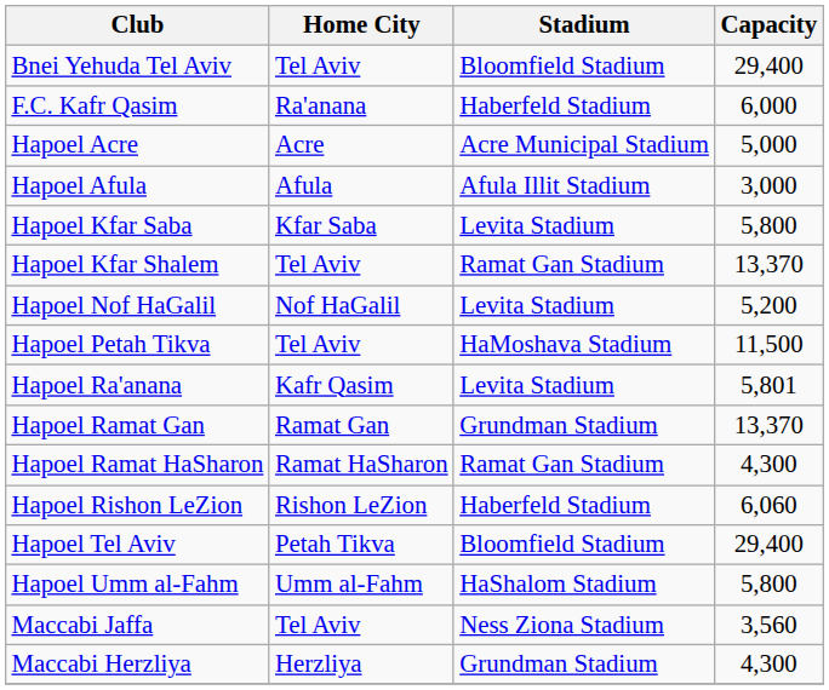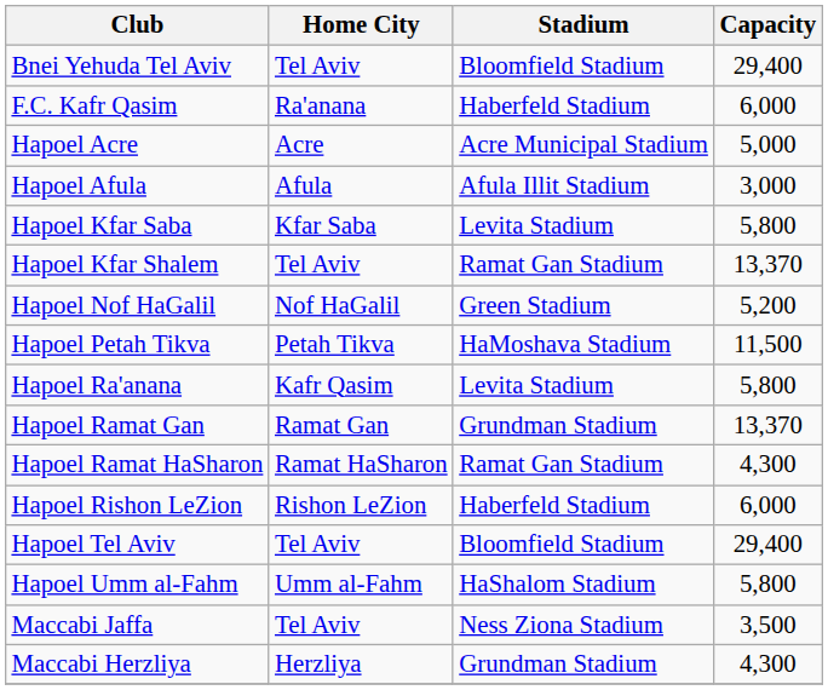 <table class="wikitable sortable">
 <tr>
 <th>Club</th>
 <th>Home City</th>
 <th>Stadium</th>
 <th>Capacity</th>
 </tr>
 <tr>
 <td><a href='#'>Bnei Yehuda Tel Aviv</a></td>
 <td><a href='#'>Tel Aviv</a></td>
 <td><a href='#'>Bloomfield Stadium</a></td>
 <td align=center>29,400</td>
 </tr>
 <tr>
 <td><a href='#'>F.C. Kafr Qasim</a></td>
 <td><a href='#'>Ra'anana</a></td>
 <td><a href='#'>Haberfeld Stadium</a></td>
 <td align=center>6,000</td>
 </tr>
 <tr>
 <td><a href='#'>Hapoel Acre</a></td>
 <td><a href='#'>Acre</a></td>
 <td><a href='#'>Acre Municipal Stadium</a></td>
 <td align=center>5,000</td>
 </tr>
 <tr>
 <td><a href='#'>Hapoel Afula</a></td>
 <td><a href='#'>Afula</a></td>
 <td><a href='#'>Afula Illit Stadium</a></td>
 <td align=center>3,000</td>
 </tr>
 <tr>
 <td><a href='#'>Hapoel Kfar Saba</a></td>
 <td><a href='#'>Kfar Saba</a></td>
 <td><a href='#'>Levita Stadium</a></td>
 <td align=center>5,800</td>
 </tr>
 <tr>
 <td><a href='#'>Hapoel Kfar Shalem</a></td>
 <td><a href='#'>Tel Aviv</a></td>
 <td><a href='#'>Ramat Gan Stadium</a></td>
 <td align=center>13,370</td>
 </tr>
 <tr>
 <td><a href='#'>Hapoel Nof HaGalil</a></td>
 <td><a href='#'>Nof HaGalil</a></td>
-<td><a href='#'>Levita Stadium</a></td>
+<td><a href='#'>Green Stadium</a></td>
 <td align=center>5,200</td>
 </tr>
 <tr>
 <td><a href='#'>Hapoel Petah Tikva</a></td>
-<td><a href='#'>Tel Aviv</a></td>
+<td><a href='#'>Petah Tikva</a></td>
 <td><a href='#'>HaMoshava Stadium</a></td>
 <td align=center>11,500</td>
 </tr>
 <tr>
 <td><a href='#'>Hapoel Ra'anana</a></td>
 <td><a href='#'>Kafr Qasim</a></td>
 <td><a href='#'>Levita Stadium</a></td>
-<td align=center>5,801</td>
+<td align=center>5,800</td>
 </tr>
 <tr>
 <td><a href='#'>Hapoel Ramat Gan</a></td>
 <td><a href='#'>Ramat Gan</a></td>
 <td><a href='#'>Grundman Stadium</a></td>
 <td align=center>13,370</td>
 </tr>
 <tr>
 <td><a href='#'>Hapoel Ramat HaSharon</a></td>
 <td><a href='#'>Ramat HaSharon</a></td>
 <td><a href='#'>Ramat Gan Stadium</a></td>
 <td align=center>4,300</td>
 </tr>
 <tr>
 <td><a href='#'>Hapoel Rishon LeZion</a></td>
 <td><a href='#'>Rishon LeZion</a></td>
 <td><a href='#'>Haberfeld Stadium</a></td>
-<td align=center>6,060</td>
+<td align=center>6,000</td>
 </tr>
 <tr>
 <td><a href='#'>Hapoel Tel Aviv</a></td>
-<td><a href='#'>Petah Tikva</a></td>
+<td><a href='#'>Tel Aviv</a></td>
 <td><a href='#'>Bloomfield Stadium</a></td>
 <td align=center>29,400</td>
 </tr>
 <tr>
 <td><a href='#'>Hapoel Umm al-Fahm</a></td>
 <td><a href='#'>Umm al-Fahm</a></td>
 <td><a href='#'>HaShalom Stadium</a></td>
 <td align=center>5,800</td>
 </tr>
 <tr>
 <td><a href='#'>Maccabi Jaffa</a></td>
 <td><a href='#'>Tel Aviv</a></td>
 <td><a href='#'>Ness Ziona Stadium</a></td>
-<td align=center>3,560</td>
+<td align=center>3,500</td>
 </tr>
 <tr>
 <td><a href='#'>Maccabi Herzliya</a></td>
 <td><a href='#'>Herzliya</a></td>
 <td><a href='#'>Grundman Stadium</a></td>
 <td align=center>4,300</td>
 </tr>
 <tr>
 </tr>
 </table>
